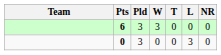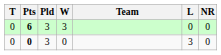 <table class="wikitable" style="text-align:center;">
 <tr>
-<th width=175>Team</th>
+<th width=20 abbr="Tied">T</th>
 <th width=20 abbr="Points">Pts</th>
 <th width=20 abbr="Played">Pld</th>
 <th width=20 abbr="Won">W</th>
-<th width=20 abbr="Tied">T</th>
+<th width=175>Team</th>
 <th width=20 abbr="Lost">L</th>
 <th width=20 abbr="No result">NR</th>
 </tr>
 <tr style="background:#ccffcc;">
-<td style="text-align:left;"></td>
+<td>0</td>
 <td><strong>6</strong></td>
 <td>3</td>
 <td>3</td>
-<td>0</td>
+<td style="text-align:left;"></td>
 <td>0</td>
 <td>0</td>
 </tr>
 <tr style="background:#f9f9f9;">
-<td style="text-align:left;"></td>
+<td>0</td>
 <td><strong>0</strong></td>
 <td>3</td>
 <td>0</td>
-<td>0</td>
+<td style="text-align:left;"></td>
 <td>3</td>
 <td>0</td>
 </tr>
 </table>
